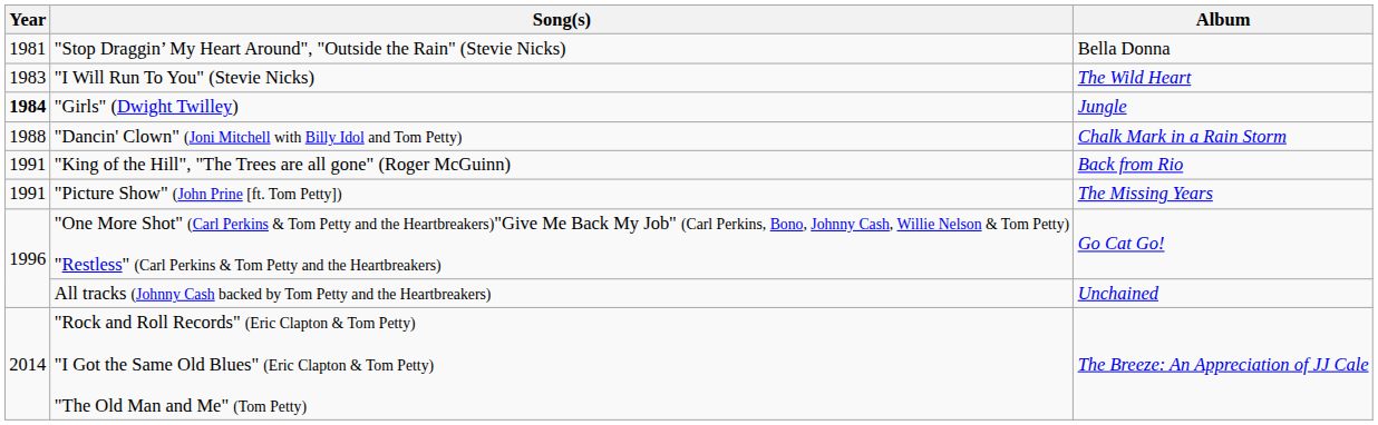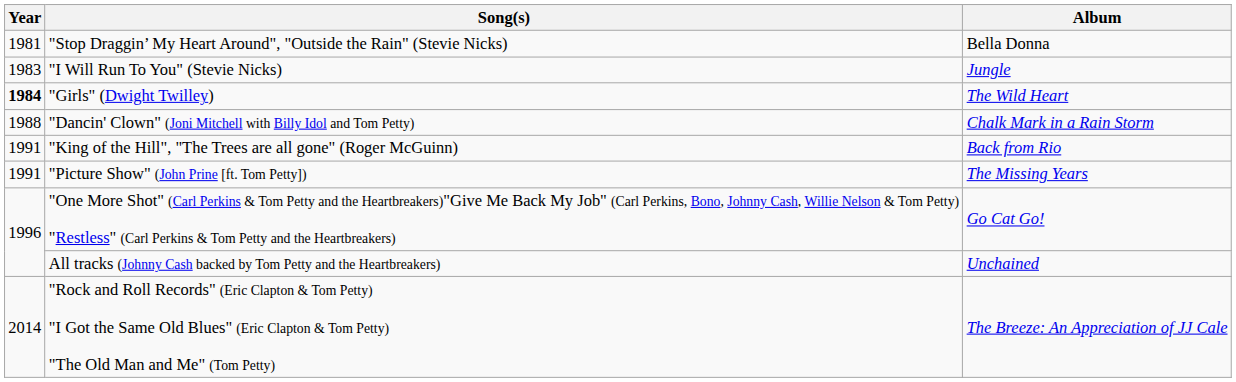 <table class="wikitable">
 <tr>
 <th>Year</th>
 <th>Song(s)</th>
 <th>Album</th>
 </tr>
 <tr>
 <td>1981</td>
 <td>"Stop Draggin’ My Heart Around", "Outside the Rain" (Stevie Nicks)</td>
 <td>Bella Donna</td>
 </tr>
 <tr>
 <td>1983</td>
 <td>"I Will Run To You" (Stevie Nicks)</td>
-<td><em><a href='#'>The Wild Heart</a></em></td>
+<td><em><a href='#'>Jungle</a></em></td>
 </tr>
 <tr>
 <td><strong>1984</strong></td>
 <td>"Girls" (<a href='#'>Dwight Twilley</a>)</td>
-<td><em><a href='#'>Jungle</a></em></td>
+<td><em><a href='#'>The Wild Heart</a></em></td>
 </tr>
 <tr>
 <td>1988</td>
 <td>"Dancin' Clown" <small>(<a href='#'>Joni Mitchell</a> with <a href='#'>Billy Idol</a> and Tom Petty)</small></td>
 <td><em><a href='#'>Chalk Mark in a Rain Storm</a></em></td>
 </tr>
 <tr>
 <td>1991</td>
 <td>"King of the Hill", "The Trees are all gone" (Roger McGuinn)</td>
 <td><em><a href='#'>Back from Rio</a></em></td>
 </tr>
 <tr>
 <td>1991</td>
 <td>"Picture Show" <small>(<a href='#'>John Prine</a> [ft. Tom Petty])</small></td>
 <td><em><a href='#'>The Missing Years</a></em></td>
 </tr>
 <tr>
 <td rowspan="2">1996</td>
 <td>"One More Shot" <small>(<a href='#'>Carl Perkins</a> & Tom Petty and the Heartbreakers)</small>"Give Me Back My Job" <small>(Carl Perkins, <a href='#'>Bono</a>, <a href='#'>Johnny Cash</a>, <a href='#'>Willie Nelson</a> & Tom Petty)</small><br><br>"<a href='#'>Restless</a>" <small>(Carl Perkins & Tom Petty and the Heartbreakers)</small></td>
 <td><em><a href='#'>Go Cat Go!</a></em></td>
 </tr>
 <tr>
 <td>All tracks <small>(<a href='#'>Johnny Cash</a> backed by Tom Petty and the Heartbreakers)</small></td>
 <td><em><a href='#'>Unchained</a></em></td>
 </tr>
 <tr>
 <td>2014</td>
 <td>"Rock and Roll Records" <small>(Eric Clapton & Tom Petty)</small><br><br>"I Got the Same Old Blues" <small>(Eric Clapton & Tom Petty)</small><br><br>"The Old Man and Me" <small>(Tom Petty)</small></td>
 <td><em><a href='#'>The Breeze: An Appreciation of JJ Cale</a></em></td>
 </tr>
 </table>
